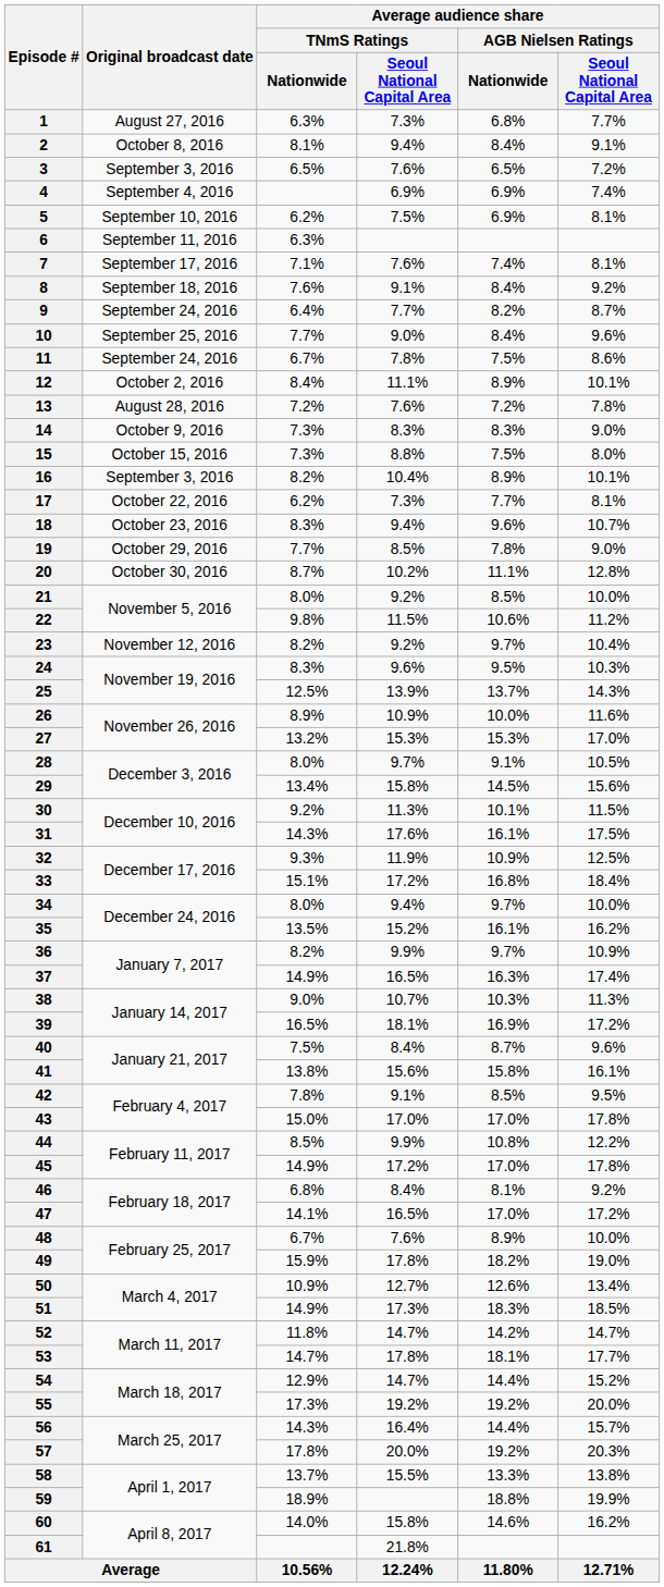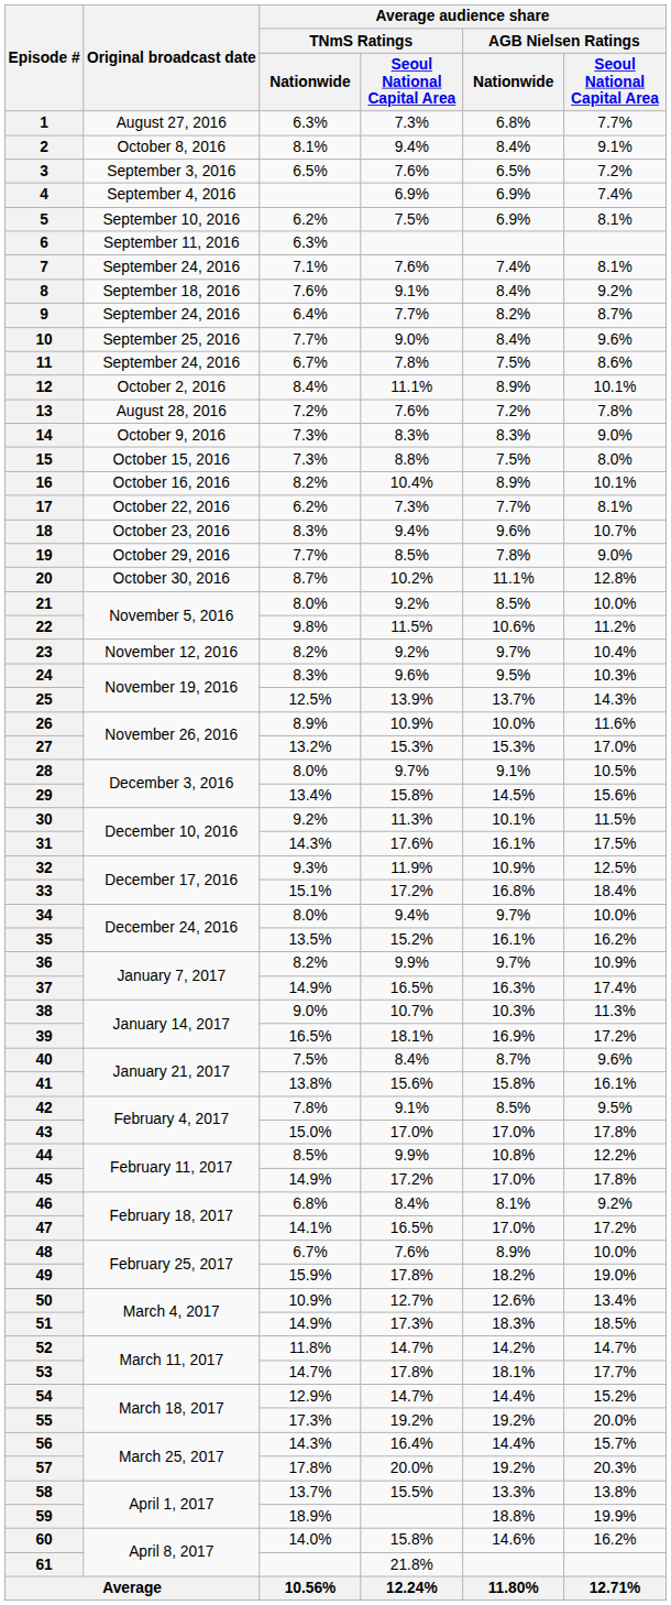 <table class=wikitable style="text-align:center;">
 <tr>
 <th rowspan="3">Episode #</th>
 <th rowspan="3">Original broadcast date</th>
 <th colspan="4">Average audience share</th>
 </tr>
 <tr>
 <th colspan="2">TNmS Ratings</th>
 <th colspan="2">AGB Nielsen Ratings</th>
 </tr>
 <tr>
 <th width=100>Nationwide</th>
 <th width=100><a href='#'>Seoul National Capital Area</a></th>
 <th width=100>Nationwide</th>
 <th width=100><a href='#'>Seoul National Capital Area</a></th>
 </tr>
 <tr>
 <th>1</th>
 <td>August 27, 2016</td>
 <td>6.3%</td>
 <td>7.3%</td>
 <td>6.8%</td>
 <td>7.7%</td>
 </tr>
 <tr>
 <th>2</th>
 <td>October 8, 2016</td>
 <td>8.1%</td>
 <td>9.4%</td>
 <td>8.4%</td>
 <td>9.1%</td>
 </tr>
 <tr>
 <th>3</th>
 <td>September 3, 2016</td>
 <td>6.5%</td>
 <td>7.6%</td>
 <td>6.5%</td>
 <td>7.2%</td>
 </tr>
 <tr>
 <th>4</th>
 <td>September 4, 2016</td>
 <td></td>
 <td>6.9%</td>
 <td>6.9%</td>
 <td>7.4%</td>
 </tr>
 <tr>
 <th>5</th>
 <td>September 10, 2016</td>
 <td>6.2%</td>
 <td>7.5%</td>
 <td>6.9%</td>
 <td>8.1%</td>
 </tr>
 <tr>
 <th>6</th>
 <td>September 11, 2016</td>
 <td>6.3%</td>
 <td></td>
 <td></td>
 <td></td>
 </tr>
 <tr>
 <th>7</th>
-<td>September 17, 2016</td>
+<td>September 24, 2016</td>
 <td>7.1%</td>
 <td>7.6%</td>
 <td>7.4%</td>
 <td>8.1%</td>
 </tr>
 <tr>
 <th>8</th>
 <td>September 18, 2016</td>
 <td>7.6%</td>
 <td>9.1%</td>
 <td>8.4%</td>
 <td>9.2%</td>
 </tr>
 <tr>
 <th>9</th>
 <td>September 24, 2016</td>
 <td>6.4%</td>
 <td>7.7%</td>
 <td>8.2%</td>
 <td>8.7%</td>
 </tr>
 <tr>
 <th>10</th>
 <td>September 25, 2016</td>
 <td>7.7%</td>
 <td>9.0%</td>
 <td>8.4%</td>
 <td>9.6%</td>
 </tr>
 <tr>
 <th>11</th>
 <td>September 24, 2016</td>
 <td>6.7%</td>
 <td>7.8%</td>
 <td>7.5%</td>
 <td>8.6%</td>
 </tr>
 <tr>
 <th>12</th>
 <td>October 2, 2016</td>
 <td>8.4%</td>
 <td>11.1%</td>
 <td>8.9%</td>
 <td>10.1%</td>
 </tr>
 <tr>
 <th>13</th>
 <td>August 28, 2016</td>
 <td>7.2%</td>
 <td>7.6%</td>
 <td>7.2%</td>
 <td>7.8%</td>
 </tr>
 <tr>
 <th>14</th>
 <td>October 9, 2016</td>
 <td>7.3%</td>
 <td>8.3%</td>
 <td>8.3%</td>
 <td>9.0%</td>
 </tr>
 <tr>
 <th>15</th>
 <td>October 15, 2016</td>
 <td>7.3%</td>
 <td>8.8%</td>
 <td>7.5%</td>
 <td>8.0%</td>
 </tr>
 <tr>
 <th>16</th>
-<td>September 3, 2016</td>
+<td>October 16, 2016</td>
 <td>8.2%</td>
 <td>10.4%</td>
 <td>8.9%</td>
 <td>10.1%</td>
 </tr>
 <tr>
 <th>17</th>
 <td>October 22, 2016</td>
 <td>6.2%</td>
 <td>7.3%</td>
 <td>7.7%</td>
 <td>8.1%</td>
 </tr>
 <tr>
 <th>18</th>
 <td>October 23, 2016</td>
 <td>8.3%</td>
 <td>9.4%</td>
 <td>9.6%</td>
 <td>10.7%</td>
 </tr>
 <tr>
 <th>19</th>
 <td>October 29, 2016</td>
 <td>7.7%</td>
 <td>8.5%</td>
 <td>7.8%</td>
 <td>9.0%</td>
 </tr>
 <tr>
 <th>20</th>
 <td>October 30, 2016</td>
 <td>8.7%</td>
 <td>10.2%</td>
 <td>11.1%</td>
 <td>12.8%</td>
 </tr>
 <tr>
 <th>21</th>
 <td rowspan=2>November 5, 2016</td>
 <td>8.0%</td>
 <td>9.2%</td>
 <td>8.5%</td>
 <td>10.0%</td>
 </tr>
 <tr>
 <th>22</th>
 <td>9.8%</td>
 <td>11.5%</td>
 <td>10.6%</td>
 <td>11.2%</td>
 </tr>
 <tr>
 <th>23</th>
 <td>November 12, 2016</td>
 <td>8.2%</td>
 <td>9.2%</td>
 <td>9.7%</td>
 <td>10.4%</td>
 </tr>
 <tr>
 <th>24</th>
 <td rowspan=2>November 19, 2016</td>
 <td>8.3%</td>
 <td>9.6%</td>
 <td>9.5%</td>
 <td>10.3%</td>
 </tr>
 <tr>
 <th>25</th>
 <td>12.5%</td>
 <td>13.9%</td>
 <td>13.7%</td>
 <td>14.3%</td>
 </tr>
 <tr>
 <th>26</th>
 <td rowspan=2>November 26, 2016</td>
 <td>8.9%</td>
 <td>10.9%</td>
 <td>10.0%</td>
 <td>11.6%</td>
 </tr>
 <tr>
 <th>27</th>
 <td>13.2%</td>
 <td>15.3%</td>
 <td>15.3%</td>
 <td>17.0%</td>
 </tr>
 <tr>
 <th>28</th>
 <td rowspan=2>December 3, 2016</td>
 <td>8.0%</td>
 <td>9.7%</td>
 <td>9.1%</td>
 <td>10.5%</td>
 </tr>
 <tr>
 <th>29</th>
 <td>13.4%</td>
 <td>15.8%</td>
 <td>14.5%</td>
 <td>15.6%</td>
 </tr>
 <tr>
 <th>30</th>
 <td rowspan=2>December 10, 2016</td>
 <td>9.2%</td>
 <td>11.3%</td>
 <td>10.1%</td>
 <td>11.5%</td>
 </tr>
 <tr>
 <th>31</th>
 <td>14.3%</td>
 <td>17.6%</td>
 <td>16.1%</td>
 <td>17.5%</td>
 </tr>
 <tr>
 <th>32</th>
 <td rowspan=2>December 17, 2016</td>
 <td>9.3%</td>
 <td>11.9%</td>
 <td>10.9%</td>
 <td>12.5%</td>
 </tr>
 <tr>
 <th>33</th>
 <td>15.1%</td>
 <td>17.2%</td>
 <td>16.8%</td>
 <td>18.4%</td>
 </tr>
 <tr>
 <th>34</th>
 <td rowspan=2>December 24, 2016</td>
 <td>8.0%</td>
 <td>9.4%</td>
 <td>9.7%</td>
 <td>10.0%</td>
 </tr>
 <tr>
 <th>35</th>
 <td>13.5%</td>
 <td>15.2%</td>
 <td>16.1%</td>
 <td>16.2%</td>
 </tr>
 <tr>
 <th>36</th>
 <td rowspan=2>January 7, 2017</td>
 <td>8.2%</td>
 <td>9.9%</td>
 <td>9.7%</td>
 <td>10.9%</td>
 </tr>
 <tr>
 <th>37</th>
 <td>14.9%</td>
 <td>16.5%</td>
 <td>16.3%</td>
 <td>17.4%</td>
 </tr>
 <tr>
 <th>38</th>
 <td rowspan=2>January 14, 2017</td>
 <td>9.0%</td>
 <td>10.7%</td>
 <td>10.3%</td>
 <td>11.3%</td>
 </tr>
 <tr>
 <th>39</th>
 <td>16.5%</td>
 <td>18.1%</td>
 <td>16.9%</td>
 <td>17.2%</td>
 </tr>
 <tr>
 <th>40</th>
 <td rowspan=2>January 21, 2017</td>
 <td>7.5%</td>
 <td>8.4%</td>
 <td>8.7%</td>
 <td>9.6%</td>
 </tr>
 <tr>
 <th>41</th>
 <td>13.8%</td>
 <td>15.6%</td>
 <td>15.8%</td>
 <td>16.1%</td>
 </tr>
 <tr>
 <th>42</th>
 <td rowspan=2>February 4, 2017</td>
 <td>7.8%</td>
 <td>9.1%</td>
 <td>8.5%</td>
 <td>9.5%</td>
 </tr>
 <tr>
 <th>43</th>
 <td>15.0%</td>
 <td>17.0%</td>
 <td>17.0%</td>
 <td>17.8%</td>
 </tr>
 <tr>
 <th>44</th>
 <td rowspan=2>February 11, 2017</td>
 <td>8.5%</td>
 <td>9.9%</td>
 <td>10.8%</td>
 <td>12.2%</td>
 </tr>
 <tr>
 <th>45</th>
 <td>14.9%</td>
 <td>17.2%</td>
 <td>17.0%</td>
 <td>17.8%</td>
 </tr>
 <tr>
 <th>46</th>
 <td rowspan=2>February 18, 2017</td>
 <td>6.8%</td>
 <td>8.4%</td>
 <td>8.1%</td>
 <td>9.2%</td>
 </tr>
 <tr>
 <th>47</th>
 <td>14.1%</td>
 <td>16.5%</td>
 <td>17.0%</td>
 <td>17.2%</td>
 </tr>
 <tr>
 <th>48</th>
 <td rowspan=2>February 25, 2017</td>
 <td>6.7%</td>
 <td>7.6%</td>
 <td>8.9%</td>
 <td>10.0%</td>
 </tr>
 <tr>
 <th>49</th>
 <td>15.9%</td>
 <td>17.8%</td>
 <td>18.2%</td>
 <td>19.0%</td>
 </tr>
 <tr>
 <th>50</th>
 <td rowspan=2>March 4, 2017</td>
 <td>10.9%</td>
 <td>12.7%</td>
 <td>12.6%</td>
 <td>13.4%</td>
 </tr>
 <tr>
 <th>51</th>
 <td>14.9%</td>
 <td>17.3%</td>
 <td>18.3%</td>
 <td>18.5%</td>
 </tr>
 <tr>
 <th>52</th>
 <td rowspan=2>March 11, 2017</td>
 <td>11.8%</td>
 <td>14.7%</td>
 <td>14.2%</td>
 <td>14.7%</td>
 </tr>
 <tr>
 <th>53</th>
 <td>14.7%</td>
 <td>17.8%</td>
 <td>18.1%</td>
 <td>17.7%</td>
 </tr>
 <tr>
 <th>54</th>
 <td rowspan=2>March 18, 2017</td>
 <td>12.9%</td>
 <td>14.7%</td>
 <td>14.4%</td>
 <td>15.2%</td>
 </tr>
 <tr>
 <th>55</th>
 <td>17.3%</td>
 <td>19.2%</td>
 <td>19.2%</td>
 <td>20.0%</td>
 </tr>
 <tr>
 <th>56</th>
 <td rowspan=2>March 25, 2017</td>
 <td>14.3%</td>
 <td>16.4%</td>
 <td>14.4%</td>
 <td>15.7%</td>
 </tr>
 <tr>
 <th>57</th>
 <td>17.8%</td>
 <td>20.0%</td>
 <td>19.2%</td>
 <td>20.3%</td>
 </tr>
 <tr>
 <th>58</th>
 <td rowspan=2>April 1, 2017</td>
 <td>13.7%</td>
 <td>15.5%</td>
 <td>13.3%</td>
 <td>13.8%</td>
 </tr>
 <tr>
 <th>59</th>
 <td>18.9%</td>
 <td></td>
 <td>18.8%</td>
 <td>19.9%</td>
 </tr>
 <tr>
 <th>60</th>
 <td rowspan=2>April 8, 2017</td>
 <td>14.0%</td>
 <td>15.8%</td>
 <td>14.6%</td>
 <td>16.2%</td>
 </tr>
 <tr>
 <th>61</th>
 <td></td>
 <td>21.8%</td>
 <td></td>
 <td></td>
 </tr>
 <tr>
 <th colspan=2>Average</th>
 <th>10.56%</th>
 <th>12.24%</th>
 <th>11.80%</th>
 <th>12.71%</th>
 </tr>
 </table>
